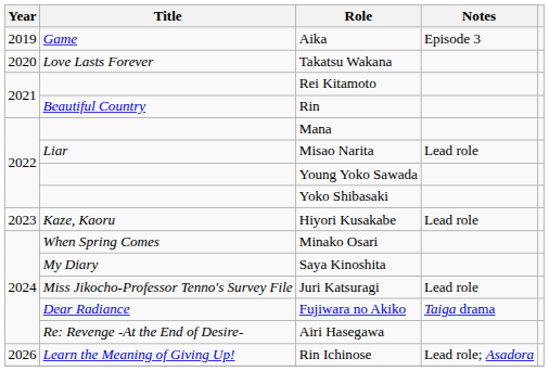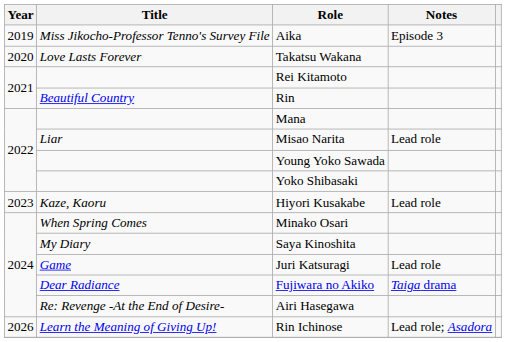 <table class="wikitable sortable">
 <tr>
 <th>Year</th>
 <th>Title</th>
 <th>Role</th>
 <th class="unsortable">Notes</th>
 <th class="unsortable"></th>
 </tr>
 <tr>
 <td>2019</td>
-<td><em><a href='#'>Game</a></em></td>
+<td><em>Miss Jikocho-Professor Tenno's Survey File</em></td>
 <td>Aika</td>
 <td>Episode 3</td>
 <td></td>
 </tr>
 <tr>
 <td rowspan="1">2020</td>
 <td><em>Love Lasts Forever</em></td>
 <td>Takatsu Wakana</td>
 <td></td>
 <td></td>
 </tr>
 <tr>
 <td rowspan="2">2021</td>
 <td><em></em></td>
 <td>Rei Kitamoto</td>
 <td></td>
 <td></td>
 </tr>
 <tr>
 <td><em><a href='#'>Beautiful Country</a></em></td>
 <td>Rin</td>
 <td></td>
 <td></td>
 </tr>
 <tr>
 <td rowspan="4">2022</td>
 <td><em></em></td>
 <td>Mana</td>
 <td></td>
 <td></td>
 </tr>
 <tr>
 <td><em>Liar</em></td>
 <td>Misao Narita</td>
 <td>Lead role</td>
 <td></td>
 </tr>
 <tr>
 <td><em></em></td>
 <td>Young Yoko Sawada</td>
 <td></td>
 <td></td>
 </tr>
 <tr>
 <td><em></em></td>
 <td>Yoko Shibasaki</td>
 <td></td>
 <td></td>
 </tr>
 <tr>
 <td>2023</td>
 <td><em>Kaze, Kaoru</em></td>
 <td>Hiyori Kusakabe</td>
 <td>Lead role</td>
 <td></td>
 </tr>
 <tr>
 <td rowspan="5">2024</td>
 <td><em>When Spring Comes</em></td>
 <td>Minako Osari</td>
 <td></td>
 <td></td>
 </tr>
 <tr>
 <td><em>My Diary</em></td>
 <td>Saya Kinoshita</td>
 <td></td>
 <td></td>
 </tr>
 <tr>
-<td><em>Miss Jikocho-Professor Tenno's Survey File</em></td>
+<td><em><a href='#'>Game</a></em></td>
 <td>Juri Katsuragi</td>
 <td>Lead role</td>
 <td></td>
 </tr>
 <tr>
 <td><em><a href='#'>Dear Radiance</a></em></td>
 <td><a href='#'>Fujiwara no Akiko</a></td>
 <td><a href='#'><em>Taiga</em> drama</a></td>
 <td></td>
 </tr>
 <tr>
 <td><em>Re: Revenge -At the End of Desire-</em></td>
 <td>Airi Hasegawa</td>
 <td></td>
 <td></td>
 </tr>
 <tr>
 <td>2026</td>
 <td><em><a href='#'>Learn the Meaning of Giving Up!</a></em></td>
 <td>Rin Ichinose</td>
 <td>Lead role; <em><a href='#'>Asadora</a></em></td>
 <td></td>
 </tr>
 <tr>
 </tr>
 </table>
